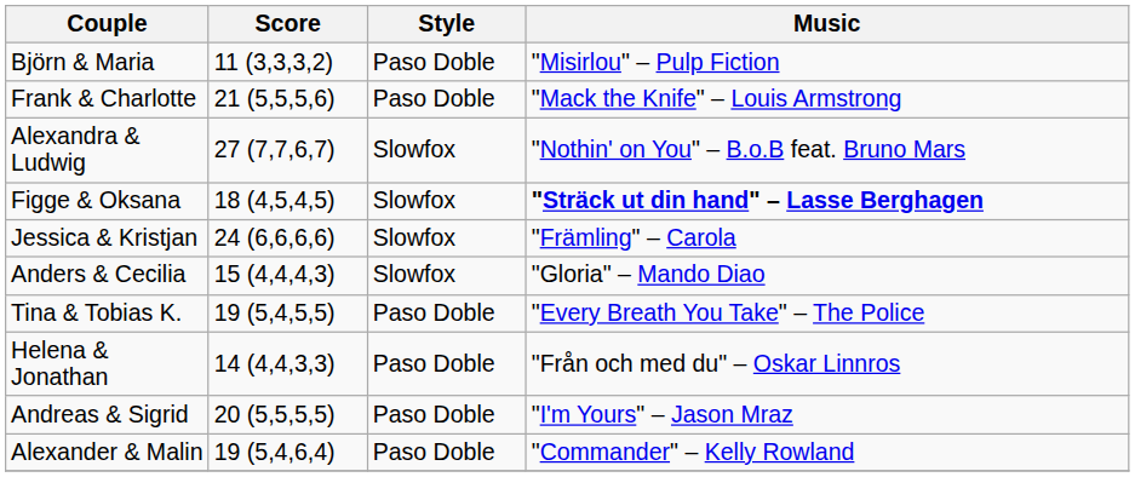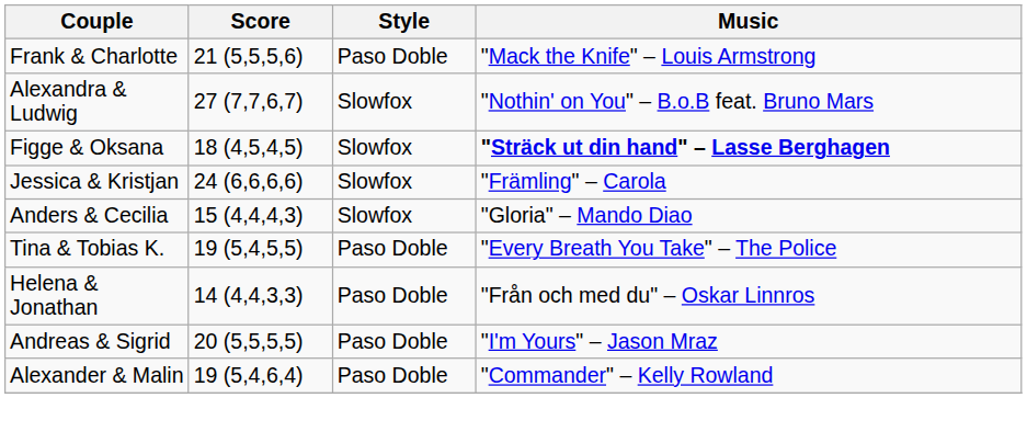 <table class="wikitable">
 <tr>
 <th width="130">Couple</th>
 <th width="100">Score</th>
 <th width="100">Style</th>
 <th width="400">Music</th>
-</tr>
-<tr>
-<td>Björn & Maria</td>
-<td>11 (3,3,3,2)</td>
-<td>Paso Doble</td>
-<td>"<a href='#'>Misirlou</a>" – <a href='#'>Pulp Fiction</a></td>
 </tr>
 <tr>
 <td>Frank & Charlotte</td>
 <td>21 (5,5,5,6)</td>
 <td>Paso Doble</td>
 <td>"<a href='#'>Mack the Knife</a>" – <a href='#'>Louis Armstrong</a></td>
 </tr>
 <tr>
 <td>Alexandra & Ludwig</td>
 <td>27 (7,7,6,7)</td>
 <td>Slowfox</td>
 <td>"<a href='#'>Nothin' on You</a>" – <a href='#'>B.o.B</a> feat. <a href='#'>Bruno Mars</a></td>
 </tr>
 <tr>
 <td>Figge & Oksana</td>
 <td>18 (4,5,4,5)</td>
 <td>Slowfox</td>
 <td><strong>"<a href='#'>Sträck ut din hand</a>" – <a href='#'>Lasse Berghagen</a></strong></td>
 </tr>
 <tr>
 <td>Jessica & Kristjan</td>
 <td>24 (6,6,6,6)</td>
 <td>Slowfox</td>
 <td>"<a href='#'>Främling</a>" – <a href='#'>Carola</a></td>
 </tr>
 <tr>
 <td>Anders & Cecilia</td>
 <td>15 (4,4,4,3)</td>
 <td>Slowfox</td>
 <td>"Gloria" – <a href='#'>Mando Diao</a></td>
 </tr>
 <tr>
 <td>Tina & Tobias K.</td>
 <td>19 (5,4,5,5)</td>
 <td>Paso Doble</td>
 <td>"<a href='#'>Every Breath You Take</a>" – <a href='#'>The Police</a></td>
 </tr>
 <tr>
 <td>Helena & Jonathan</td>
 <td>14 (4,4,3,3)</td>
 <td>Paso Doble</td>
 <td>"Från och med du" – <a href='#'>Oskar Linnros</a></td>
 </tr>
 <tr>
 <td>Andreas & Sigrid</td>
 <td>20 (5,5,5,5)</td>
 <td>Paso Doble</td>
 <td>"<a href='#'>I'm Yours</a>" – <a href='#'>Jason Mraz</a></td>
 </tr>
 <tr>
 <td>Alexander & Malin</td>
 <td>19 (5,4,6,4)</td>
 <td>Paso Doble</td>
 <td>"<a href='#'>Commander</a>" – <a href='#'>Kelly Rowland</a></td>
 </tr>
 <tr>
 </tr>
 </table>
